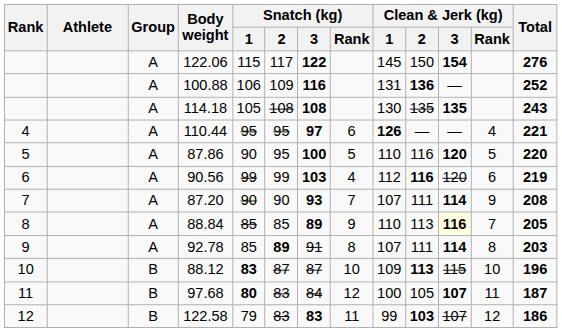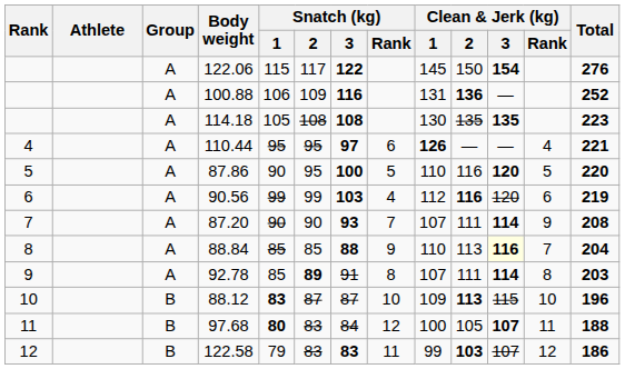 <table class = "wikitable" style="text-align:center;">
 <tr>
 <th rowspan=2 width=40>Rank</th>
 <th rowspan=2 width=250>Athlete</th>
 <th rowspan=2 width=50>Group</th>
 <th rowspan=2 width=60>Body weight</th>
 <th colspan=4>Snatch (kg)</th>
 <th colspan=4>Clean & Jerk (kg)</th>
 <th rowspan=2 width=60>Total</th>
 </tr>
 <tr>
 <th width=40>1</th>
 <th width=40>2</th>
 <th width=40>3</th>
 <th width=40>Rank</th>
 <th width=40>1</th>
 <th width=40>2</th>
 <th width=40>3</th>
 <th width=40>Rank</th>
 </tr>
 <tr>
 <td></td>
 <td align=left></td>
 <td>A</td>
 <td>122.06</td>
 <td>115</td>
 <td>117</td>
 <td><strong>122</strong></td>
 <td></td>
 <td>145</td>
 <td>150</td>
 <td><strong>154</strong></td>
 <td></td>
 <td><strong>276</strong></td>
 </tr>
 <tr>
 <td></td>
 <td align=left></td>
 <td>A</td>
 <td>100.88</td>
 <td>106</td>
 <td>109</td>
 <td><strong>116</strong></td>
 <td></td>
 <td>131</td>
 <td><strong>136</strong></td>
 <td>—</td>
 <td></td>
 <td><strong>252</strong></td>
 </tr>
 <tr>
 <td></td>
 <td align=left></td>
 <td>A</td>
 <td>114.18</td>
 <td>105</td>
 <td><s>108</s></td>
 <td><strong>108</strong></td>
 <td></td>
 <td>130</td>
 <td><s>135</s></td>
 <td><strong>135</strong></td>
 <td></td>
-<td><strong>243</strong></td>
+<td><strong>223</strong></td>
 </tr>
 <tr>
 <td>4</td>
 <td align=left></td>
 <td>A</td>
 <td>110.44</td>
 <td><s>95</s></td>
 <td><s>95</s></td>
 <td><strong>97</strong></td>
 <td>6</td>
 <td><strong>126</strong></td>
 <td>—</td>
 <td>—</td>
 <td>4</td>
 <td><strong>221</strong></td>
 </tr>
 <tr>
 <td>5</td>
 <td align=left></td>
 <td>A</td>
 <td>87.86</td>
 <td>90</td>
 <td>95</td>
 <td><strong>100</strong></td>
 <td>5</td>
 <td>110</td>
 <td>116</td>
 <td><strong>120</strong></td>
 <td>5</td>
 <td><strong>220</strong></td>
 </tr>
 <tr>
 <td>6</td>
 <td align=left></td>
 <td>A</td>
 <td>90.56</td>
 <td><s>99</s></td>
 <td>99</td>
 <td><strong>103</strong></td>
 <td>4</td>
 <td>112</td>
 <td><strong>116</strong></td>
 <td><s>120</s></td>
 <td>6</td>
 <td><strong>219</strong></td>
 </tr>
 <tr>
 <td>7</td>
 <td align=left></td>
 <td>A</td>
 <td>87.20</td>
 <td><s>90</s></td>
 <td>90</td>
 <td><strong>93</strong></td>
 <td>7</td>
 <td>107</td>
 <td>111</td>
 <td><strong>114</strong></td>
 <td>9</td>
 <td><strong>208</strong></td>
 </tr>
 <tr>
 <td>8</td>
 <td align=left></td>
 <td>A</td>
 <td>88.84</td>
 <td><s>85</s></td>
 <td>85</td>
-<td><strong>89</strong></td>
+<td><strong>88</strong></td>
 <td>9</td>
 <td>110</td>
 <td>113</td>
 <td style="background: lightyellow;"><strong>116</strong></td>
 <td>7</td>
-<td><strong>205</strong></td>
+<td><strong>204</strong></td>
 </tr>
 <tr>
 <td>9</td>
 <td align=left></td>
 <td>A</td>
 <td>92.78</td>
 <td>85</td>
 <td><strong>89</strong></td>
 <td><s>91</s></td>
 <td>8</td>
 <td>107</td>
 <td>111</td>
 <td><strong>114</strong></td>
 <td>8</td>
 <td><strong>203</strong></td>
 </tr>
 <tr>
 <td>10</td>
 <td align=left></td>
 <td>B</td>
 <td>88.12</td>
 <td><strong>83</strong></td>
 <td><s>87</s></td>
 <td><s>87</s></td>
 <td>10</td>
 <td>109</td>
 <td><strong>113</strong></td>
 <td><s>115</s></td>
 <td>10</td>
 <td><strong>196</strong></td>
 </tr>
 <tr>
 <td>11</td>
 <td align=left></td>
 <td>B</td>
 <td>97.68</td>
 <td><strong>80</strong></td>
 <td><s>83</s></td>
 <td><s>84</s></td>
 <td>12</td>
 <td>100</td>
 <td>105</td>
 <td><strong>107</strong></td>
 <td>11</td>
-<td><strong>187</strong></td>
+<td><strong>188</strong></td>
 </tr>
 <tr>
 <td>12</td>
 <td align=left></td>
 <td>B</td>
 <td>122.58</td>
 <td>79</td>
 <td><s>83</s></td>
 <td><strong>83</strong></td>
 <td>11</td>
 <td>99</td>
 <td><strong>103</strong></td>
 <td><s>107</s></td>
 <td>12</td>
 <td><strong>186</strong></td>
 </tr>
 </table>
